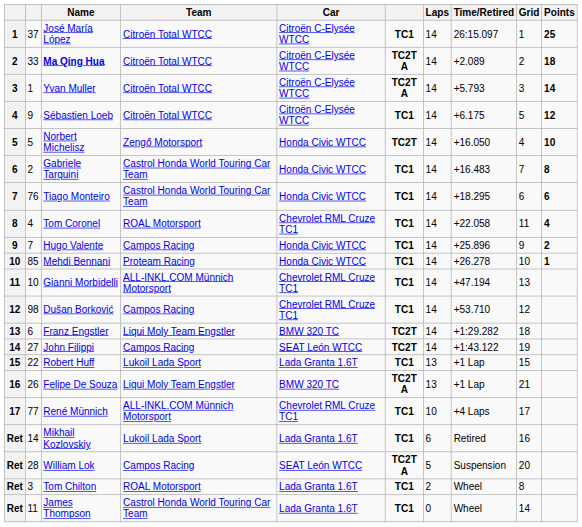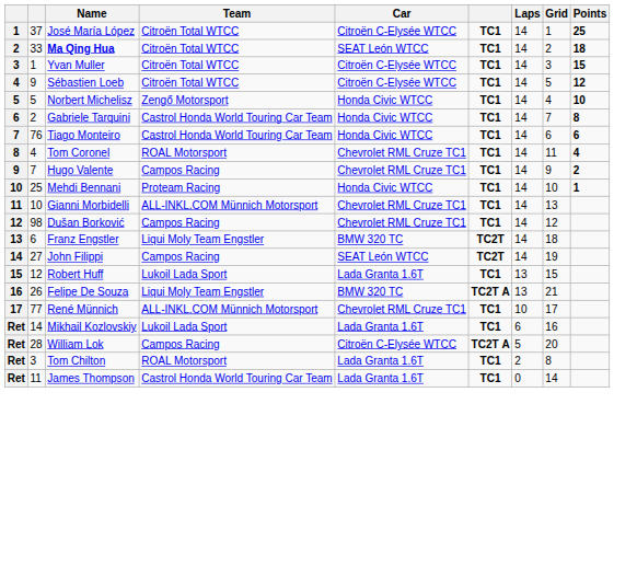 <table class="wikitable sortable" style="font-size: 95%;">
 <tr>
 <th></th>
 <th></th>
 <th>Name</th>
 <th>Team</th>
 <th>Car</th>
 <th></th>
 <th>Laps</th>
-<th>Time/Retired</th>
 <th>Grid</th>
 <th>Points</th>
 </tr>
 <tr>
 <th>1</th>
 <td>37</td>
 <td> <a href='#'>José María López</a></td>
 <td><a href='#'>Citroën Total WTCC</a></td>
 <td><a href='#'>Citroën C-Elysée WTCC</a></td>
 <td align=center><strong><span>TC1</span></strong></td>
 <td>14</td>
-<td>26:15.097</td>
 <td>1</td>
 <td><strong>25</strong></td>
 </tr>
 <tr>
 <th>2</th>
 <td>33</td>
 <td> <strong><a href='#'>Ma Qing Hua</a></strong></td>
 <td><a href='#'>Citroën Total WTCC</a></td>
-<td><a href='#'>Citroën C-Elysée WTCC</a></td>
-<td align=center><strong><span>TC2T</span></strong> <strong><span>A</span></strong></td>
+<td><a href='#'>SEAT León WTCC</a></td>
+<td align=center><strong><span>TC1</span></strong></td>
 <td>14</td>
-<td>+2.089</td>
 <td>2</td>
 <td><strong>18</strong></td>
 </tr>
 <tr>
 <th>3</th>
 <td>1</td>
 <td> <a href='#'>Yvan Muller</a></td>
 <td><a href='#'>Citroën Total WTCC</a></td>
 <td><a href='#'>Citroën C-Elysée WTCC</a></td>
-<td align=center><strong><span>TC2T</span></strong> <strong><span>A</span></strong></td>
+<td align=center><strong><span>TC1</span></strong></td>
 <td>14</td>
-<td>+5.793</td>
 <td>3</td>
-<td><strong>14</strong></td>
+<td><strong>15</strong></td>
 </tr>
 <tr>
 <th>4</th>
 <td>9</td>
 <td> <a href='#'>Sébastien Loeb</a></td>
 <td><a href='#'>Citroën Total WTCC</a></td>
 <td><a href='#'>Citroën C-Elysée WTCC</a></td>
 <td align=center><strong><span>TC1</span></strong></td>
 <td>14</td>
-<td>+6.175</td>
 <td>5</td>
 <td><strong>12</strong></td>
 </tr>
 <tr>
 <th>5</th>
 <td>5</td>
 <td> <a href='#'>Norbert Michelisz</a></td>
 <td><a href='#'>Zengő Motorsport</a></td>
 <td><a href='#'>Honda Civic WTCC</a></td>
-<td align=center><strong><span>TC2T</span></strong></td>
+<td align=center><strong><span>TC1</span></strong></td>
 <td>14</td>
-<td>+16.050</td>
 <td>4</td>
 <td><strong>10</strong></td>
 </tr>
 <tr>
 <th>6</th>
 <td>2</td>
 <td> <a href='#'>Gabriele Tarquini</a></td>
 <td><a href='#'>Castrol Honda World Touring Car Team</a></td>
 <td><a href='#'>Honda Civic WTCC</a></td>
 <td align=center><strong><span>TC1</span></strong></td>
 <td>14</td>
-<td>+16.483</td>
 <td>7</td>
 <td><strong>8</strong></td>
 </tr>
 <tr>
 <th>7</th>
 <td>76</td>
 <td> <a href='#'>Tiago Monteiro</a></td>
 <td><a href='#'>Castrol Honda World Touring Car Team</a></td>
 <td><a href='#'>Honda Civic WTCC</a></td>
 <td align=center><strong><span>TC1</span></strong></td>
 <td>14</td>
-<td>+18.295</td>
 <td>6</td>
 <td><strong>6</strong></td>
 </tr>
 <tr>
 <th>8</th>
 <td>4</td>
 <td> <a href='#'>Tom Coronel</a></td>
 <td><a href='#'>ROAL Motorsport</a></td>
 <td><a href='#'>Chevrolet RML Cruze TC1</a></td>
 <td align=center><strong><span>TC1</span></strong></td>
 <td>14</td>
-<td>+22.058</td>
 <td>11</td>
 <td><strong>4</strong></td>
 </tr>
 <tr>
 <th>9</th>
 <td>7</td>
 <td> <a href='#'>Hugo Valente</a></td>
 <td><a href='#'>Campos Racing</a></td>
-<td><a href='#'>Honda Civic WTCC</a></td>
+<td><a href='#'>Chevrolet RML Cruze TC1</a></td>
 <td align=center><strong><span>TC1</span></strong></td>
 <td>14</td>
-<td>+25.896</td>
 <td>9</td>
 <td><strong>2</strong></td>
 </tr>
 <tr>
 <th>10</th>
-<td>85</td>
+<td>25</td>
 <td> <a href='#'>Mehdi Bennani</a></td>
 <td><a href='#'>Proteam Racing</a></td>
 <td><a href='#'>Honda Civic WTCC</a></td>
 <td align=center><strong><span>TC1</span></strong></td>
 <td>14</td>
-<td>+26.278</td>
 <td>10</td>
 <td><strong>1</strong></td>
 </tr>
 <tr>
 <th>11</th>
 <td>10</td>
 <td> <a href='#'>Gianni Morbidelli</a></td>
 <td><a href='#'>ALL-INKL.COM Münnich Motorsport</a></td>
 <td><a href='#'>Chevrolet RML Cruze TC1</a></td>
 <td align=center><strong><span>TC1</span></strong></td>
 <td>14</td>
-<td>+47.194</td>
 <td>13</td>
 <td></td>
 </tr>
 <tr>
 <th>12</th>
 <td>98</td>
 <td> <a href='#'>Dušan Borković</a></td>
 <td><a href='#'>Campos Racing</a></td>
 <td><a href='#'>Chevrolet RML Cruze TC1</a></td>
 <td align=center><strong><span>TC1</span></strong></td>
 <td>14</td>
-<td>+53.710</td>
 <td>12</td>
 <td></td>
 </tr>
 <tr>
 <th>13</th>
 <td>6</td>
 <td> <a href='#'>Franz Engstler</a></td>
 <td><a href='#'>Liqui Moly Team Engstler</a></td>
 <td><a href='#'>BMW 320 TC</a></td>
 <td align=center><strong><span>TC2T</span></strong></td>
 <td>14</td>
-<td>+1:29.282</td>
 <td>18</td>
 <td></td>
 </tr>
 <tr>
 <th>14</th>
 <td>27</td>
 <td> <a href='#'>John Filippi</a></td>
 <td><a href='#'>Campos Racing</a></td>
 <td><a href='#'>SEAT León WTCC</a></td>
 <td align=center><strong><span>TC2T</span></strong></td>
 <td>14</td>
-<td>+1:43.122</td>
 <td>19</td>
 <td></td>
 </tr>
 <tr>
 <th>15</th>
-<td>22</td>
+<td>12</td>
 <td> <a href='#'>Robert Huff</a></td>
 <td><a href='#'>Lukoil Lada Sport</a></td>
 <td><a href='#'>Lada Granta 1.6T</a></td>
 <td align=center><strong><span>TC1</span></strong></td>
 <td>13</td>
-<td>+1 Lap</td>
 <td>15</td>
 <td></td>
 </tr>
 <tr>
 <th>16</th>
 <td>26</td>
 <td> <a href='#'>Felipe De Souza</a></td>
 <td><a href='#'>Liqui Moly Team Engstler</a></td>
 <td><a href='#'>BMW 320 TC</a></td>
 <td align=center><strong><span>TC2T</span></strong> <strong><span>A</span></strong></td>
 <td>13</td>
-<td>+1 Lap</td>
 <td>21</td>
 <td></td>
 </tr>
 <tr>
 <th>17</th>
 <td>77</td>
 <td> <a href='#'>René Münnich</a></td>
 <td><a href='#'>ALL-INKL.COM Münnich Motorsport</a></td>
 <td><a href='#'>Chevrolet RML Cruze TC1</a></td>
 <td align=center><strong><span>TC1</span></strong></td>
 <td>10</td>
-<td>+4 Laps</td>
 <td>17</td>
 <td></td>
 </tr>
 <tr>
 <th>Ret</th>
 <td>14</td>
 <td> <a href='#'>Mikhail Kozlovskiy</a></td>
 <td><a href='#'>Lukoil Lada Sport</a></td>
 <td><a href='#'>Lada Granta 1.6T</a></td>
 <td align=center><strong><span>TC1</span></strong></td>
 <td>6</td>
-<td>Retired</td>
 <td>16</td>
 <td></td>
 </tr>
 <tr>
 <th>Ret</th>
 <td>28</td>
 <td> <a href='#'>William Lok</a></td>
 <td><a href='#'>Campos Racing</a></td>
-<td><a href='#'>SEAT León WTCC</a></td>
+<td><a href='#'>Citroën C-Elysée WTCC</a></td>
 <td align=center><strong><span>TC2T</span></strong> <strong><span>A</span></strong></td>
 <td>5</td>
-<td>Suspension</td>
 <td>20</td>
 <td></td>
 </tr>
 <tr>
 <th>Ret</th>
 <td>3</td>
 <td> <a href='#'>Tom Chilton</a></td>
 <td><a href='#'>ROAL Motorsport</a></td>
 <td><a href='#'>Lada Granta 1.6T</a></td>
 <td align=center><strong><span>TC1</span></strong></td>
 <td>2</td>
-<td>Wheel</td>
 <td>8</td>
 <td></td>
 </tr>
 <tr>
 <th>Ret</th>
 <td>11</td>
 <td> <a href='#'>James Thompson</a></td>
 <td><a href='#'>Castrol Honda World Touring Car Team</a></td>
 <td><a href='#'>Lada Granta 1.6T</a></td>
 <td align=center><strong><span>TC1</span></strong></td>
 <td>0</td>
-<td>Wheel</td>
 <td>14</td>
 <td></td>
 </tr>
 </table>
